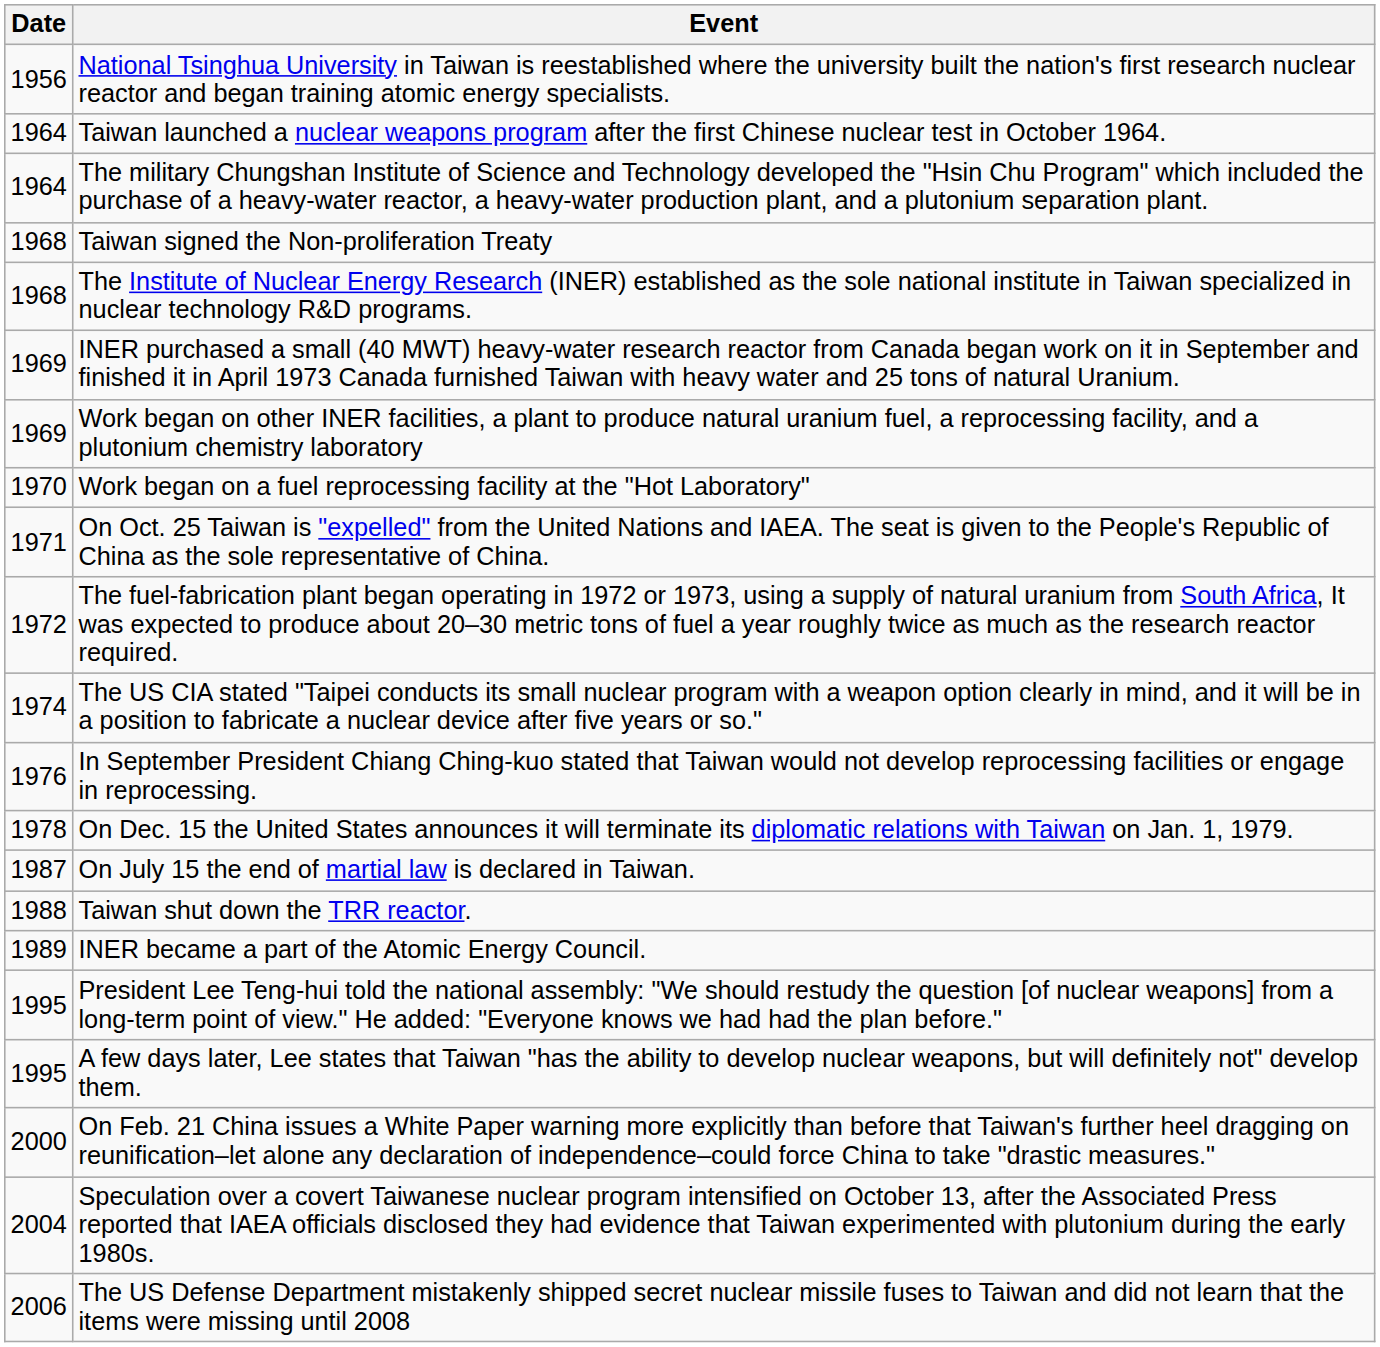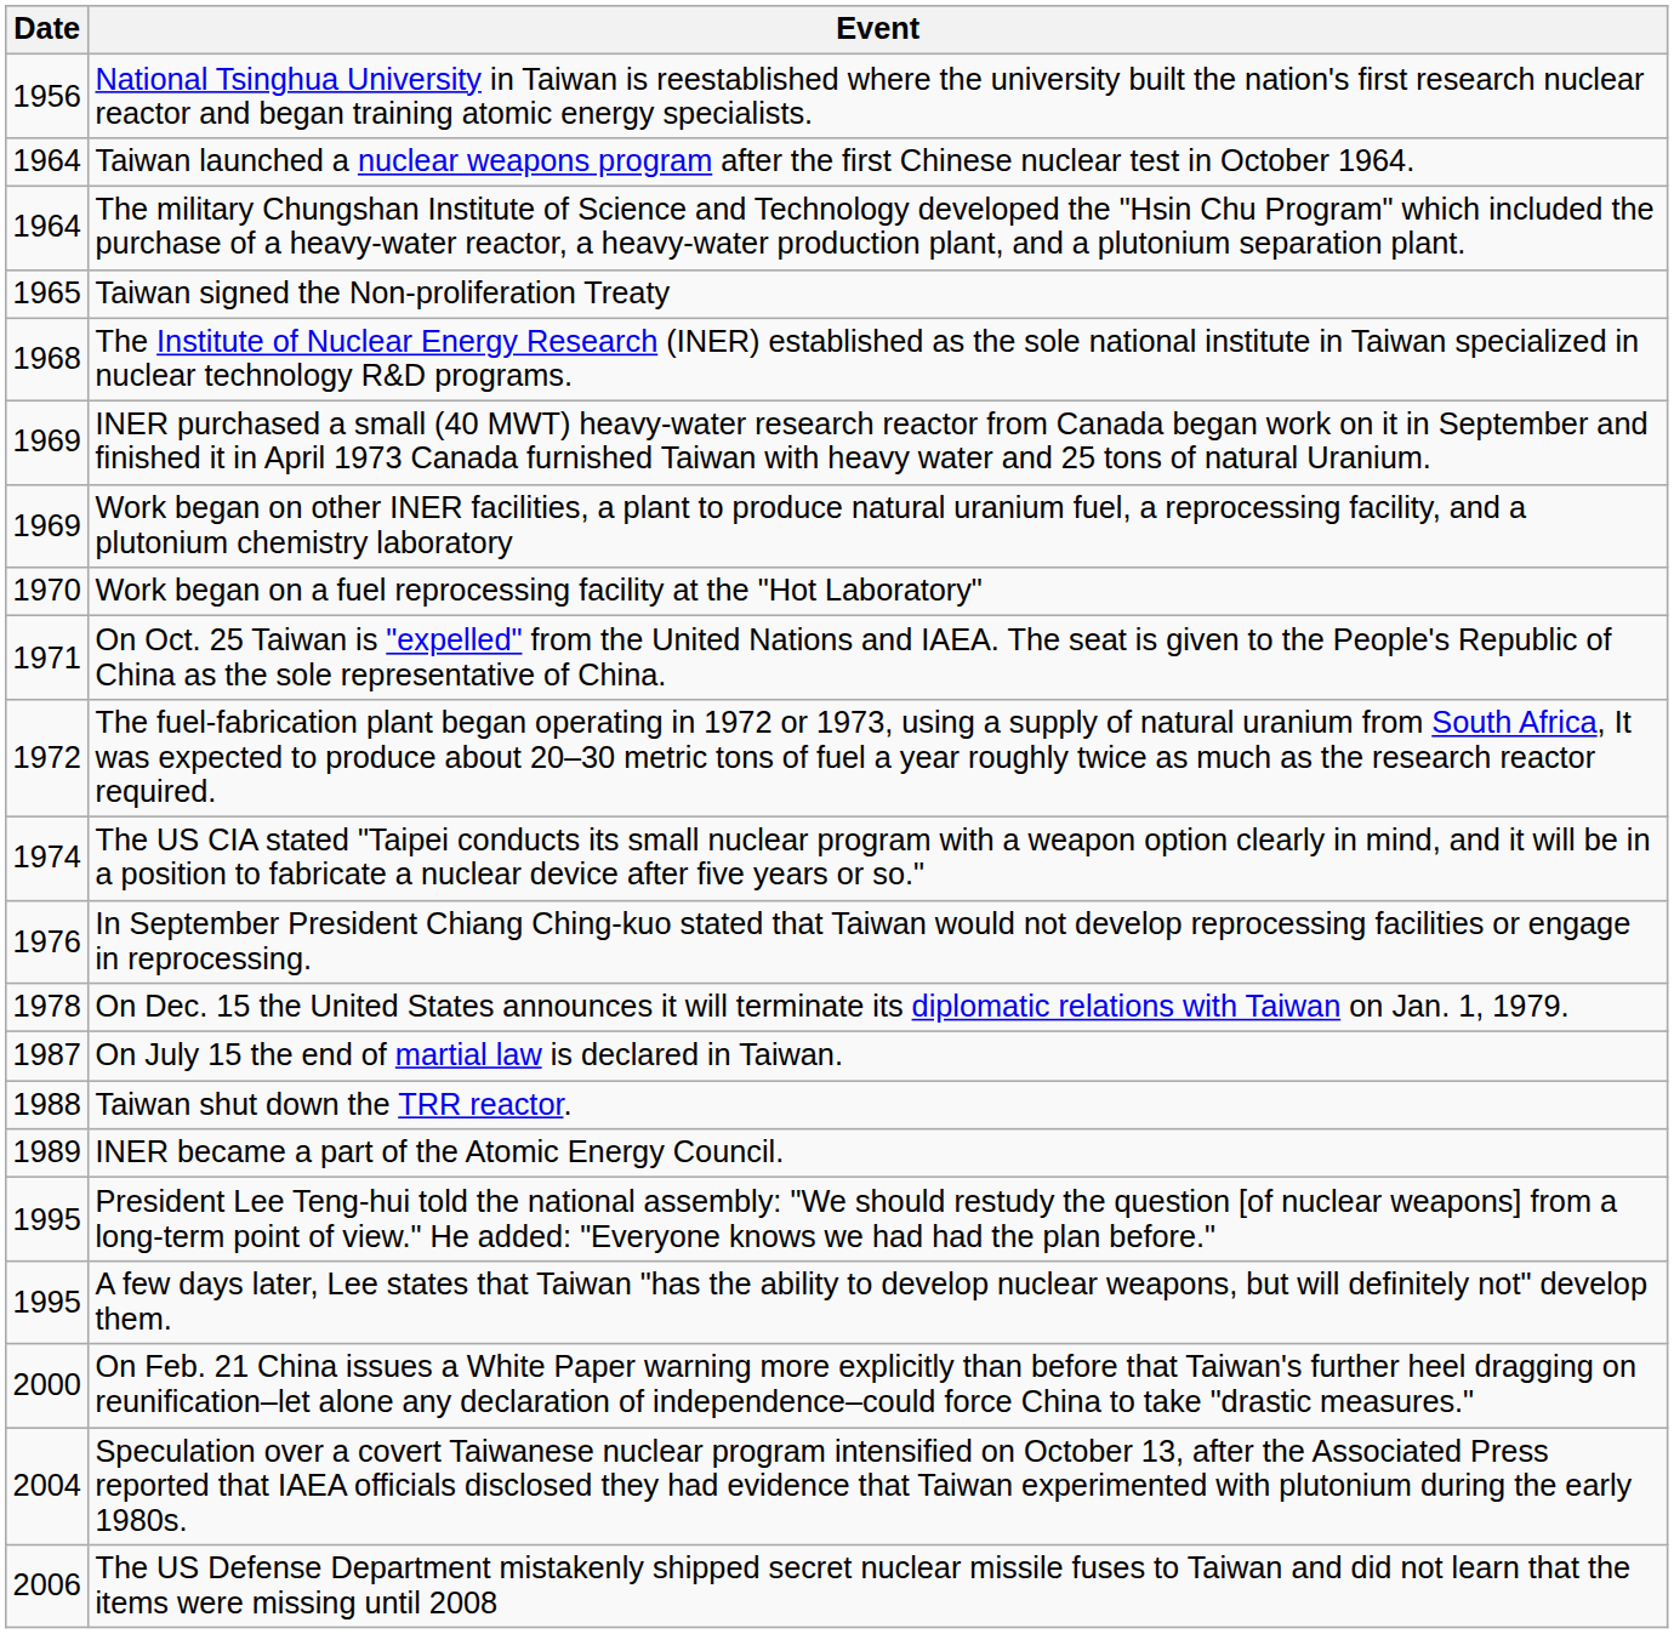 <table class="wikitable sortable">
 <tr>
 <th>Date</th>
 <th>Event</th>
 </tr>
 <tr>
 <td>1956</td>
 <td><a href='#'>National Tsinghua University</a> in Taiwan is reestablished where the university built the nation's first research nuclear reactor and began training atomic energy specialists.</td>
 </tr>
 <tr>
 <td>1964</td>
 <td>Taiwan launched a <a href='#'>nuclear weapons program</a> after the first Chinese nuclear test in October 1964.</td>
 </tr>
 <tr>
 <td>1964</td>
 <td>The military Chungshan Institute of Science and Technology developed the "Hsin Chu Program" which included the purchase of a heavy-water reactor, a heavy-water production plant, and a plutonium separation plant.</td>
 </tr>
 <tr>
-<td>1968</td>
+<td>1965</td>
 <td>Taiwan signed the Non-proliferation Treaty</td>
 </tr>
 <tr>
 <td>1968</td>
 <td>The <a href='#'>Institute of Nuclear Energy Research</a> (INER) established as the sole national institute in Taiwan specialized in nuclear technology R&D programs.</td>
 </tr>
 <tr>
 <td>1969</td>
 <td>INER purchased a small (40 MWT) heavy-water research reactor from Canada began work on it in September and finished it in April 1973 Canada furnished Taiwan with heavy water and 25 tons of natural Uranium.</td>
 </tr>
 <tr>
 <td>1969</td>
 <td>Work began on other INER facilities, a plant to produce natural uranium fuel, a reprocessing facility, and a plutonium chemistry laboratory</td>
 </tr>
 <tr>
 <td>1970</td>
 <td>Work began on a fuel reprocessing facility at the "Hot Laboratory"</td>
 </tr>
 <tr>
 <td>1971</td>
 <td>On Oct. 25 Taiwan is <a href='#'>"expelled"</a> from the United Nations and IAEA. The seat is given to the People's Republic of China as the sole representative of China.</td>
 </tr>
 <tr>
 <td>1972</td>
 <td>The fuel-fabrication plant began operating in 1972 or 1973, using a supply of natural uranium from <a href='#'>South Africa</a>, It was expected to produce about 20–30 metric tons of fuel a year roughly twice as much as the research reactor required.</td>
 </tr>
 <tr>
 <td>1974</td>
 <td>The US CIA stated "Taipei conducts its small nuclear program with a weapon option clearly in mind, and it will be in a position to fabricate a nuclear device after five years or so."</td>
 </tr>
 <tr>
 <td>1976</td>
 <td>In September President Chiang Ching-kuo stated that Taiwan would not develop reprocessing facilities or engage in reprocessing.</td>
 </tr>
 <tr>
 <td>1978</td>
 <td>On Dec. 15 the United States announces it will terminate its <a href='#'>diplomatic relations with Taiwan</a> on Jan. 1, 1979.</td>
 </tr>
 <tr>
 <td>1987</td>
 <td>On July 15 the end of <a href='#'>martial law</a> is declared in Taiwan.</td>
 </tr>
 <tr>
 <td>1988</td>
 <td>Taiwan shut down the <a href='#'>TRR reactor</a>.</td>
 </tr>
 <tr>
 <td>1989</td>
 <td>INER became a part of the Atomic Energy Council.</td>
 </tr>
 <tr>
 <td>1995</td>
 <td>President Lee Teng-hui told the national assembly: "We should restudy the question [of nuclear weapons] from a long-term point of view." He added: "Everyone knows we had had the plan before."</td>
 </tr>
 <tr>
 <td>1995</td>
 <td>A few days later, Lee states that Taiwan "has the ability to develop nuclear weapons, but will definitely not" develop them.</td>
 </tr>
 <tr>
 <td>2000</td>
 <td>On Feb. 21 China issues a White Paper warning more explicitly than before that Taiwan's further heel dragging on reunification–let alone any declaration of independence–could force China to take "drastic measures."</td>
 </tr>
 <tr>
 <td>2004</td>
 <td>Speculation over a covert Taiwanese nuclear program intensified on October 13, after the Associated Press reported that IAEA officials disclosed they had evidence that Taiwan experimented with plutonium during the early 1980s.</td>
 </tr>
 <tr>
 <td>2006</td>
 <td>The US Defense Department mistakenly shipped secret nuclear missile fuses to Taiwan and did not learn that the items were missing until 2008</td>
 </tr>
 </table>
